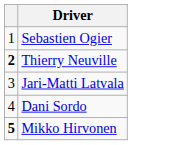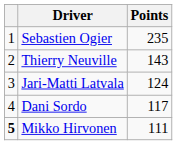 <table class="wikitable">
 <tr>
 <th></th>
 <th>Driver</th>
+<th>Points</th>
 </tr>
 <tr>
 <td>1</td>
 <td> <a href='#'>Sebastien Ogier</a></td>
+<td align="right">235</td>
 </tr>
 <tr>
-<td><strong>2</strong></td>
+<td>2</td>
 <td> <a href='#'>Thierry Neuville</a></td>
+<td align="right">143</td>
 </tr>
 <tr>
 <td>3</td>
 <td> <a href='#'>Jari-Matti Latvala</a></td>
+<td align="right">124</td>
 </tr>
 <tr>
 <td>4</td>
 <td> <a href='#'>Dani Sordo</a></td>
+<td align="right">117</td>
 </tr>
 <tr>
 <td><strong>5</strong></td>
 <td> <a href='#'>Mikko Hirvonen</a></td>
+<td align="right">111</td>
 </tr>
 </table>
